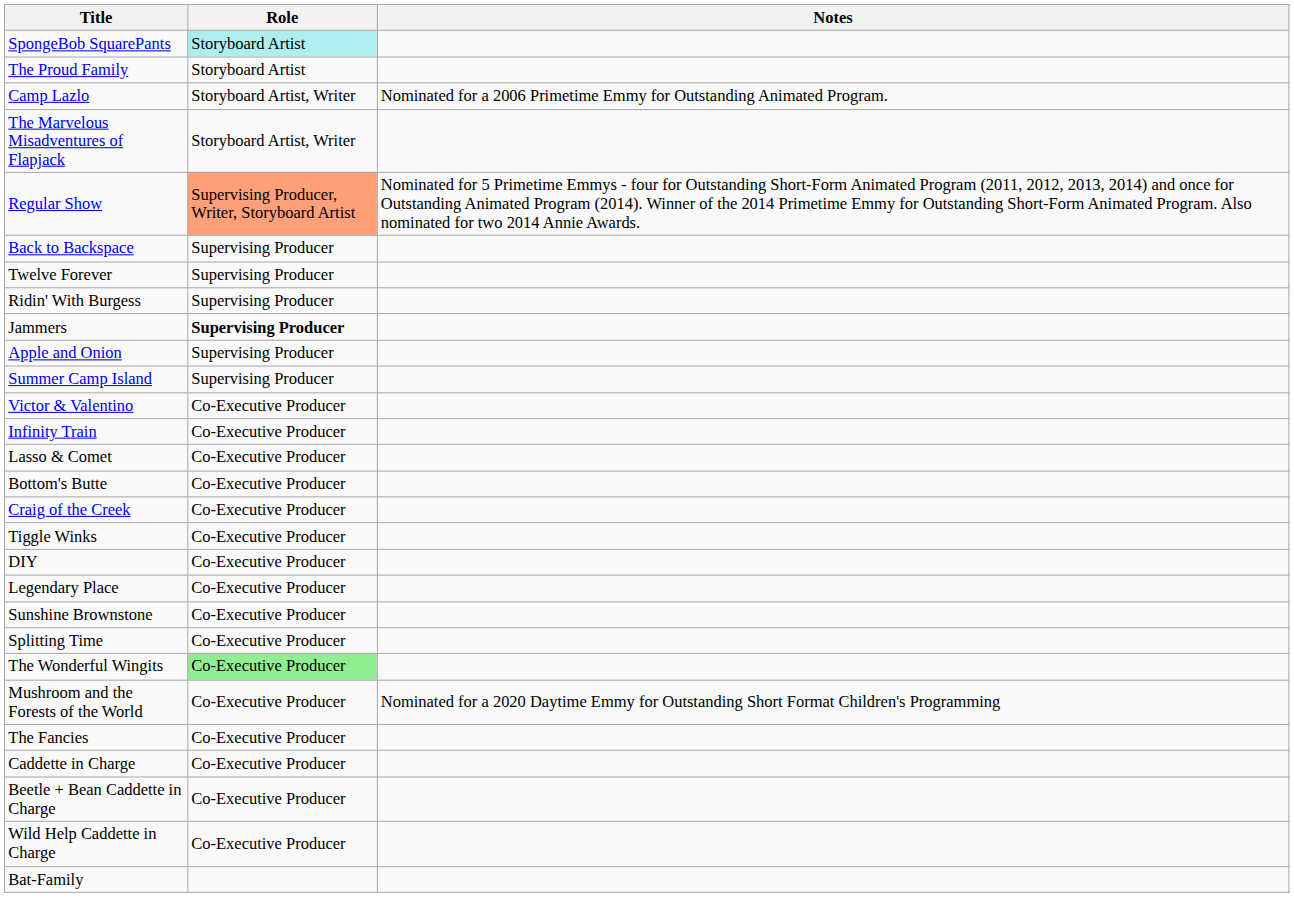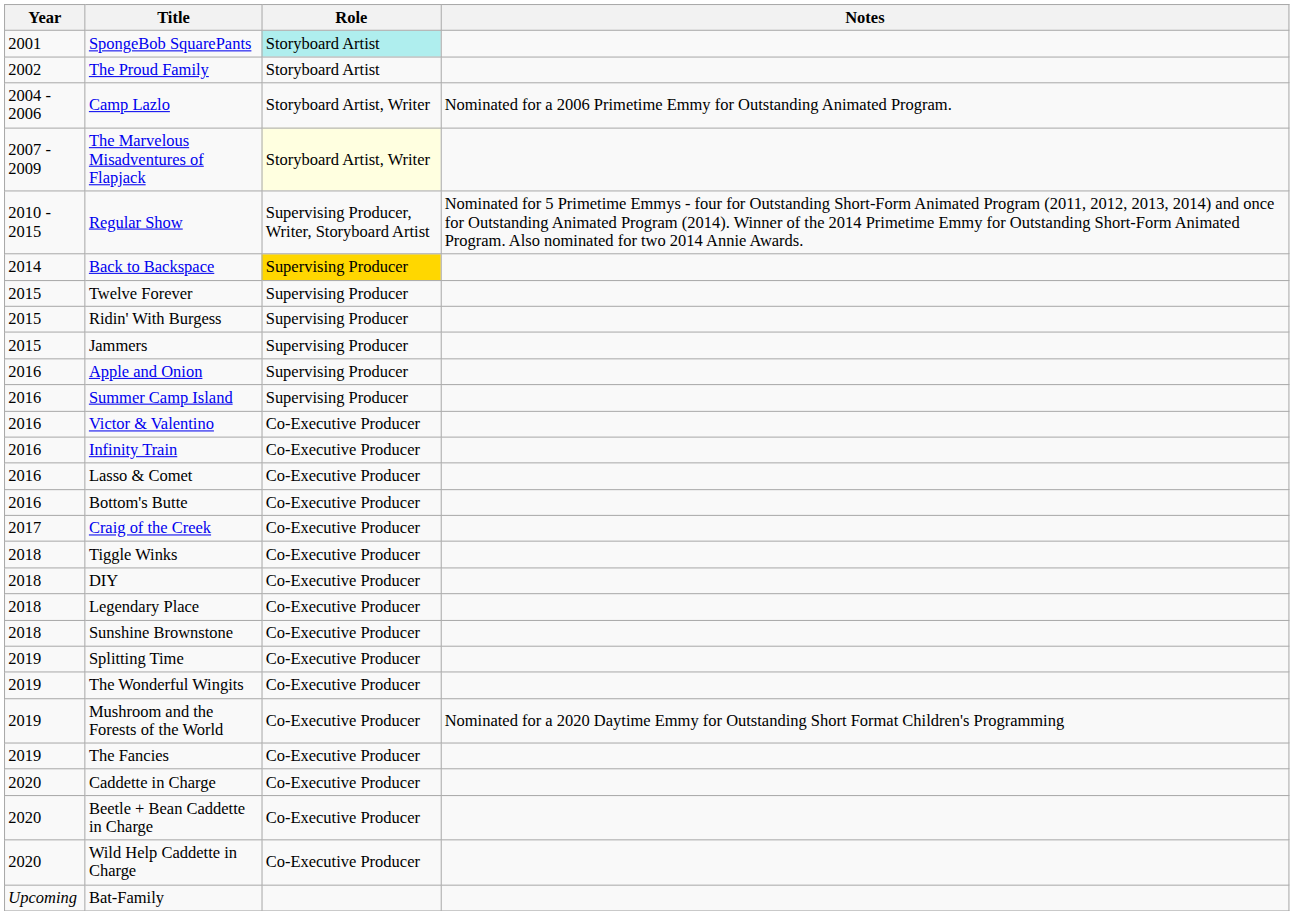 <table class="wikitable">
 <tr>
+<th>Year</th>
 <th>Title</th>
 <th>Role</th>
 <th>Notes</th>
 </tr>
 <tr>
+<td>2001</td>
 <td><a href='#'>SpongeBob SquarePants</a></td>
 <td style="background: paleturquoise;">Storyboard Artist</td>
 <td></td>
 </tr>
 <tr>
+<td>2002</td>
 <td><a href='#'>The Proud Family</a></td>
 <td>Storyboard Artist</td>
 <td></td>
 </tr>
 <tr>
+<td>2004 - 2006</td>
 <td><a href='#'>Camp Lazlo</a></td>
 <td>Storyboard Artist, Writer</td>
 <td>Nominated for a 2006 Primetime Emmy for Outstanding Animated Program.</td>
 </tr>
 <tr>
+<td>2007 - 2009</td>
 <td><a href='#'>The Marvelous Misadventures of Flapjack</a></td>
-<td>Storyboard Artist, Writer</td>
+<td style="background: lightyellow;">Storyboard Artist, Writer</td>
 <td></td>
 </tr>
 <tr>
+<td>2010 - 2015</td>
 <td><a href='#'>Regular Show</a></td>
-<td style="background: lightsalmon;">Supervising Producer, Writer, Storyboard Artist</td>
+<td>Supervising Producer, Writer, Storyboard Artist</td>
 <td>Nominated for 5 Primetime Emmys - four for Outstanding Short-Form Animated Program (2011, 2012, 2013, 2014) and once for Outstanding Animated Program (2014). Winner of the 2014 Primetime Emmy for Outstanding Short-Form Animated Program. Also nominated for two 2014 Annie Awards.</td>
 </tr>
 <tr>
+<td>2014</td>
 <td><a href='#'>Back to Backspace</a></td>
-<td>Supervising Producer</td>
+<td style="background: gold;">Supervising Producer</td>
 <td></td>
 </tr>
 <tr>
+<td>2015</td>
 <td>Twelve Forever</td>
 <td>Supervising Producer</td>
 <td></td>
 </tr>
 <tr>
+<td>2015</td>
 <td>Ridin' With Burgess</td>
 <td>Supervising Producer</td>
 <td></td>
 </tr>
 <tr>
+<td>2015</td>
 <td>Jammers</td>
-<td><strong>Supervising Producer</strong></td>
+<td>Supervising Producer</td>
 <td></td>
 </tr>
 <tr>
+<td>2016</td>
 <td><a href='#'>Apple and Onion</a></td>
 <td>Supervising Producer</td>
 <td></td>
 </tr>
 <tr>
+<td>2016</td>
 <td><a href='#'>Summer Camp Island</a></td>
 <td>Supervising Producer</td>
 <td></td>
 </tr>
 <tr>
+<td>2016</td>
 <td><a href='#'>Victor & Valentino</a></td>
 <td>Co-Executive Producer</td>
 <td></td>
 </tr>
 <tr>
+<td>2016</td>
 <td><a href='#'>Infinity Train</a></td>
 <td>Co-Executive Producer</td>
 <td></td>
 </tr>
 <tr>
+<td>2016</td>
 <td>Lasso & Comet</td>
 <td>Co-Executive Producer</td>
 <td></td>
 </tr>
 <tr>
+<td>2016</td>
 <td>Bottom's Butte</td>
 <td>Co-Executive Producer</td>
 <td></td>
 </tr>
 <tr>
+<td>2017</td>
 <td><a href='#'>Craig of the Creek</a></td>
 <td>Co-Executive Producer</td>
 <td></td>
 </tr>
 <tr>
+<td>2018</td>
 <td>Tiggle Winks</td>
 <td>Co-Executive Producer</td>
 <td></td>
 </tr>
 <tr>
+<td>2018</td>
 <td>DIY</td>
 <td>Co-Executive Producer</td>
 <td></td>
 </tr>
 <tr>
+<td>2018</td>
 <td>Legendary Place</td>
 <td>Co-Executive Producer</td>
 <td></td>
 </tr>
 <tr>
+<td>2018</td>
 <td>Sunshine Brownstone</td>
 <td>Co-Executive Producer</td>
 <td></td>
 </tr>
 <tr>
+<td>2019</td>
 <td>Splitting Time</td>
 <td>Co-Executive Producer</td>
 <td></td>
 </tr>
 <tr>
+<td>2019</td>
 <td>The Wonderful Wingits</td>
-<td style="background: lightgreen;">Co-Executive Producer</td>
+<td>Co-Executive Producer</td>
 <td></td>
 </tr>
 <tr>
+<td>2019</td>
 <td>Mushroom and the Forests of the World</td>
 <td>Co-Executive Producer</td>
 <td>Nominated for a 2020 Daytime Emmy for Outstanding Short Format Children's Programming</td>
 </tr>
 <tr>
+<td>2019</td>
 <td>The Fancies</td>
 <td>Co-Executive Producer</td>
 <td></td>
 </tr>
 <tr>
+<td>2020</td>
 <td>Caddette in Charge</td>
 <td>Co-Executive Producer</td>
 <td></td>
 </tr>
 <tr>
+<td>2020</td>
 <td>Beetle + Bean Caddette in Charge</td>
 <td>Co-Executive Producer</td>
 <td></td>
 </tr>
 <tr>
+<td>2020</td>
 <td>Wild Help Caddette in Charge</td>
 <td>Co-Executive Producer</td>
 <td></td>
 </tr>
 <tr>
+<td><em>Upcoming</em></td>
 <td>Bat-Family</td>
 <td></td>
 <td></td>
 </tr>
 </table>
